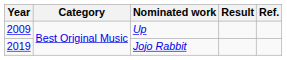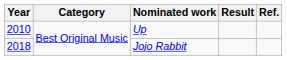 <table class="wikitable">
 <tr>
 <th>Year</th>
 <th>Category</th>
 <th>Nominated work</th>
 <th>Result</th>
 <th>Ref.</th>
 </tr>
 <tr>
-<td><a href='#'>2009</a></td>
+<td><a href='#'>2010</a></td>
 <td rowspan="2"><a href='#'>Best Original Music</a></td>
 <td><em><a href='#'>Up</a></em></td>
 <td></td>
 <td align="center"></td>
 </tr>
 <tr>
-<td><a href='#'>2019</a></td>
+<td><a href='#'>2018</a></td>
 <td><em><a href='#'>Jojo Rabbit</a></em></td>
 <td></td>
 <td align="center"></td>
 </tr>
 </table>
